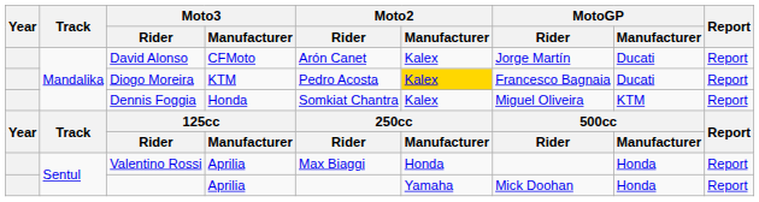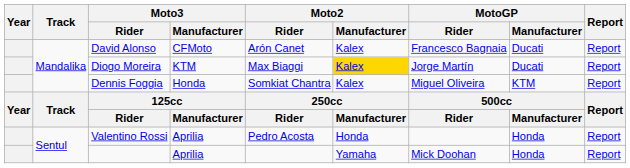 <table class="wikitable" style="font-size: 95%;">
 <tr>
 <th rowspan=2>Year</th>
 <th rowspan=2>Track</th>
 <th colspan=2>Moto3</th>
 <th colspan=2>Moto2</th>
 <th colspan=2>MotoGP</th>
 <th rowspan=2>Report</th>
 </tr>
 <tr>
 <th>Rider</th>
 <th>Manufacturer</th>
 <th>Rider</th>
 <th>Manufacturer</th>
 <th>Rider</th>
 <th>Manufacturer</th>
 </tr>
 <tr>
 <th></th>
 <td rowspan=3><a href='#'>Mandalika</a></td>
 <td> <a href='#'>David Alonso</a></td>
 <td><a href='#'>CFMoto</a></td>
 <td> <a href='#'>Arón Canet</a></td>
 <td><a href='#'>Kalex</a></td>
-<td> <a href='#'>Jorge Martín</a></td>
+<td> <a href='#'>Francesco Bagnaia</a></td>
 <td><a href='#'>Ducati</a></td>
 <td><a href='#'>Report</a></td>
 </tr>
 <tr>
 <th></th>
 <td> <a href='#'>Diogo Moreira</a></td>
 <td><a href='#'>KTM</a></td>
-<td> <a href='#'>Pedro Acosta</a></td>
+<td> <a href='#'>Max Biaggi</a></td>
 <td style="background: gold;"><a href='#'>Kalex</a></td>
-<td> <a href='#'>Francesco Bagnaia</a></td>
+<td> <a href='#'>Jorge Martín</a></td>
 <td><a href='#'>Ducati</a></td>
 <td><a href='#'>Report</a></td>
 </tr>
 <tr>
 <th></th>
 <td> <a href='#'>Dennis Foggia</a></td>
 <td><a href='#'>Honda</a></td>
 <td> <a href='#'>Somkiat Chantra</a></td>
 <td><a href='#'>Kalex</a></td>
 <td> <a href='#'>Miguel Oliveira</a></td>
 <td><a href='#'>KTM</a></td>
 <td><a href='#'>Report</a></td>
 </tr>
 <tr>
 <th rowspan=2>Year</th>
 <th rowspan=2>Track</th>
 <th colspan=2>125cc</th>
 <th colspan=2>250cc</th>
 <th colspan=2>500cc</th>
 <th rowspan=2>Report</th>
 </tr>
 <tr>
 <th>Rider</th>
 <th>Manufacturer</th>
 <th>Rider</th>
 <th>Manufacturer</th>
 <th>Rider</th>
 <th>Manufacturer</th>
 </tr>
 <tr>
 <th></th>
 <td rowspan="2"><a href='#'>Sentul</a></td>
 <td> <a href='#'>Valentino Rossi</a></td>
 <td><a href='#'>Aprilia</a></td>
-<td> <a href='#'>Max Biaggi</a></td>
+<td> <a href='#'>Pedro Acosta</a></td>
 <td><a href='#'>Honda</a></td>
 <td></td>
 <td><a href='#'>Honda</a></td>
 <td><a href='#'>Report</a></td>
 </tr>
 <tr>
 <th></th>
 <td></td>
 <td><a href='#'>Aprilia</a></td>
 <td></td>
 <td><a href='#'>Yamaha</a></td>
 <td> <a href='#'>Mick Doohan</a></td>
 <td><a href='#'>Honda</a></td>
 <td><a href='#'>Report</a></td>
 </tr>
 </table>
